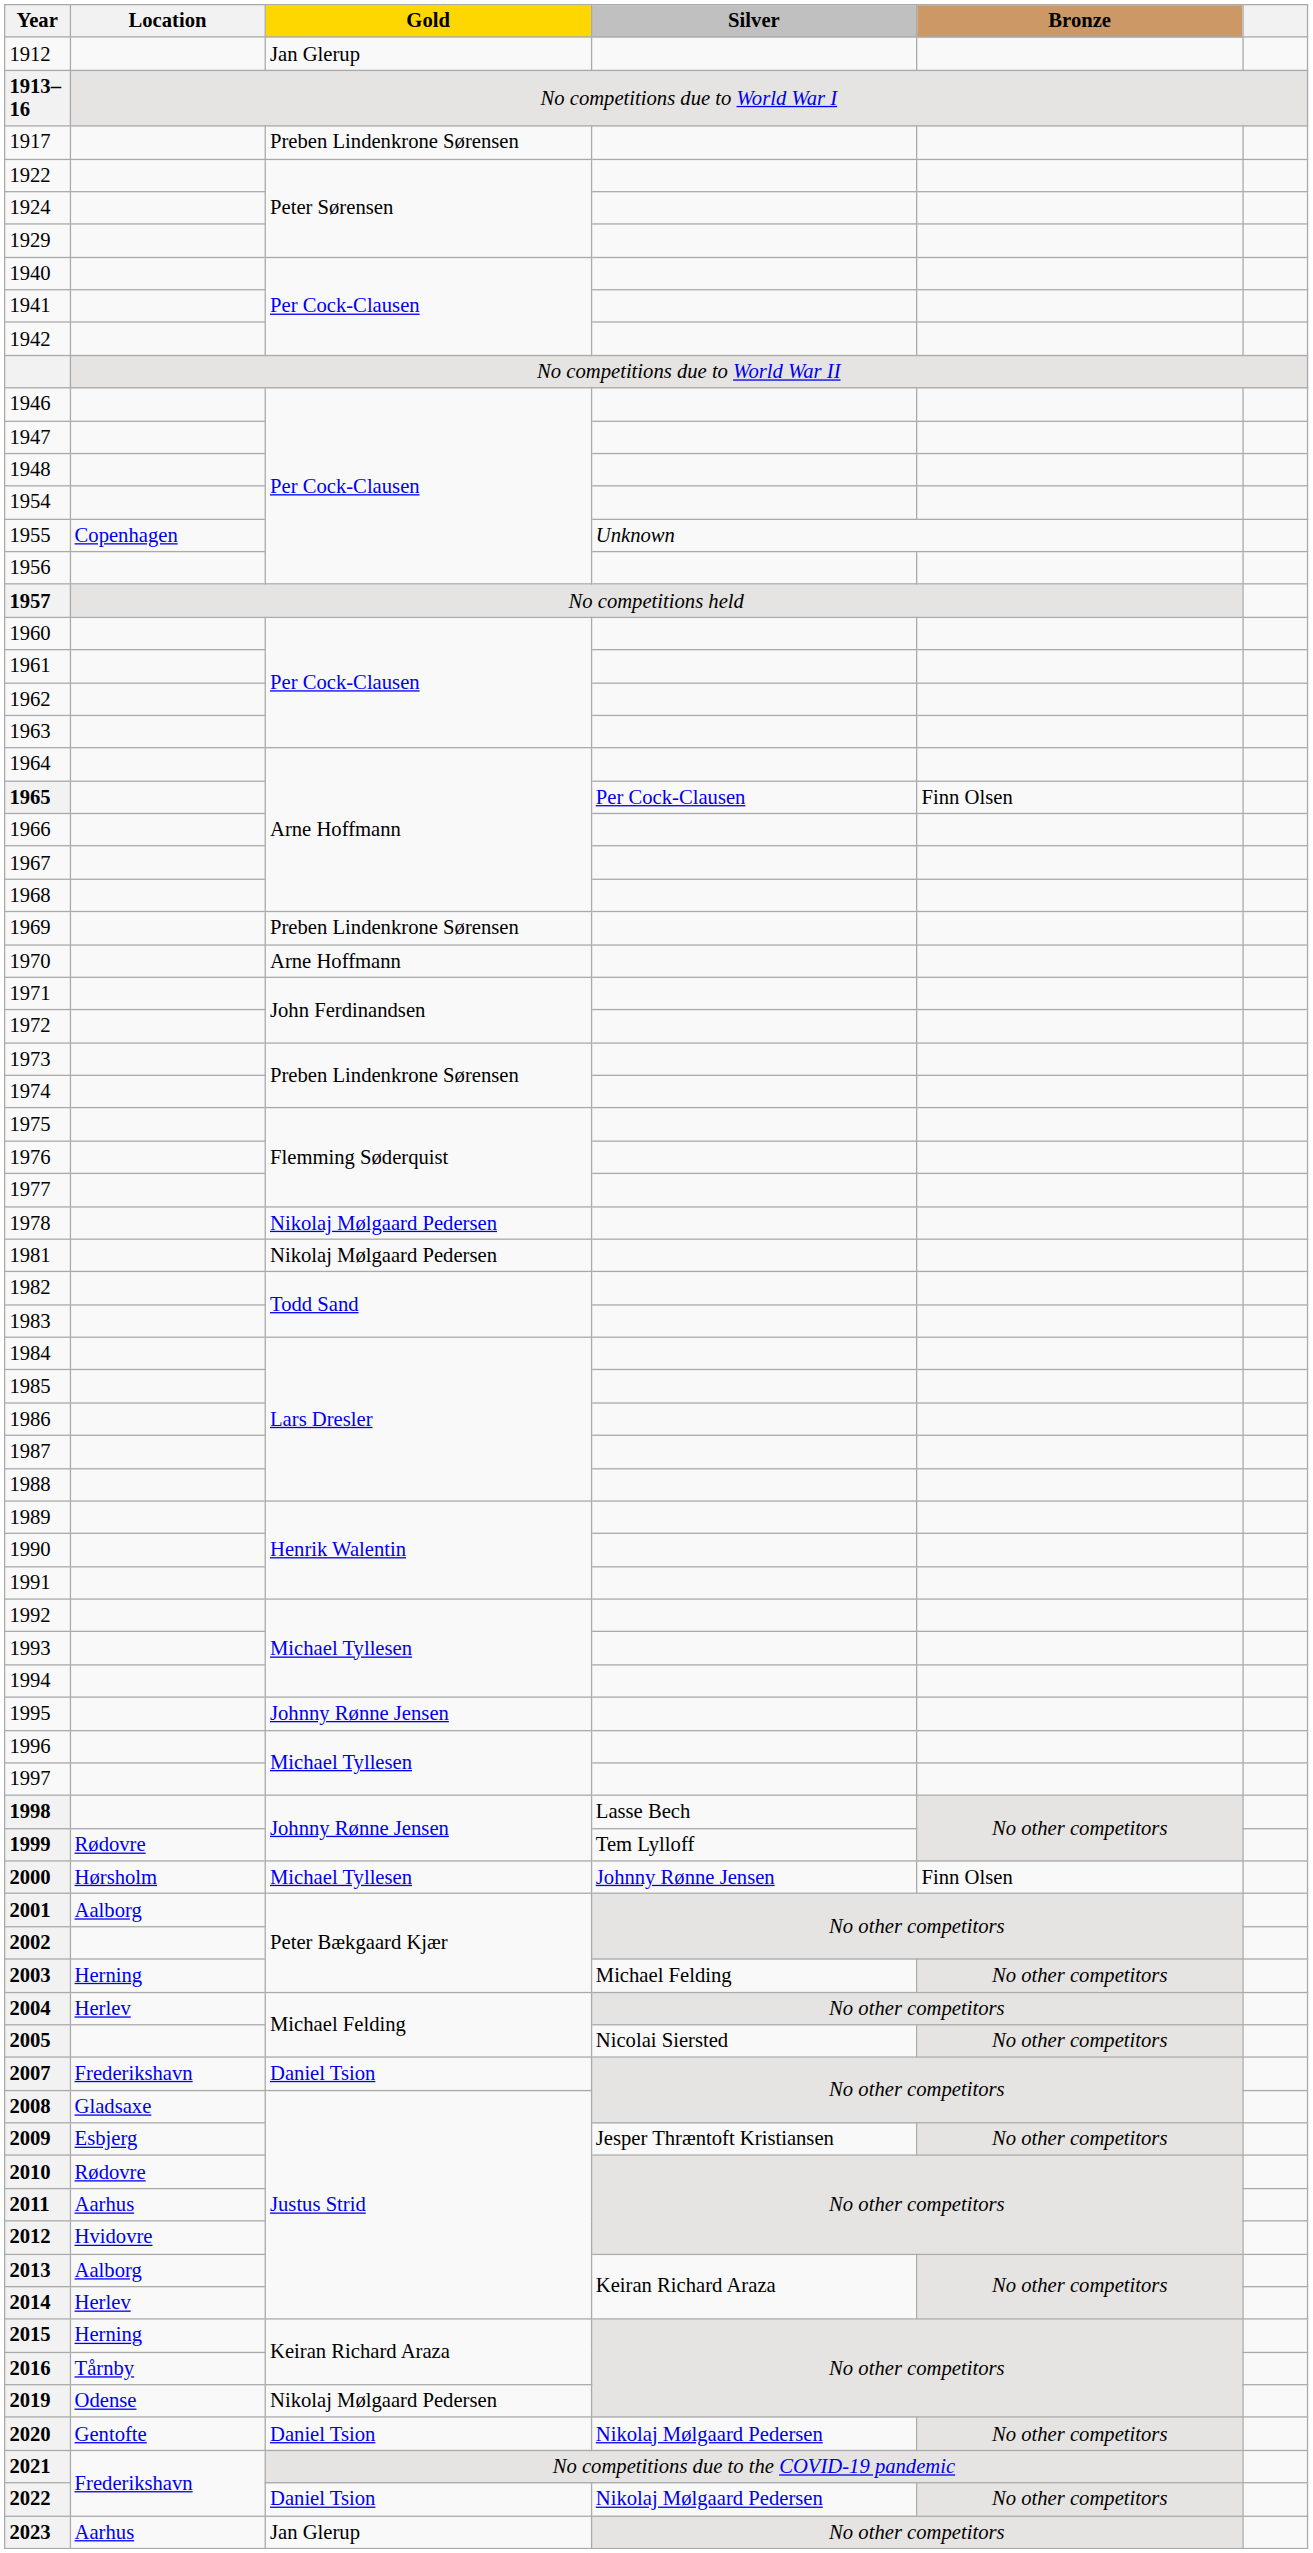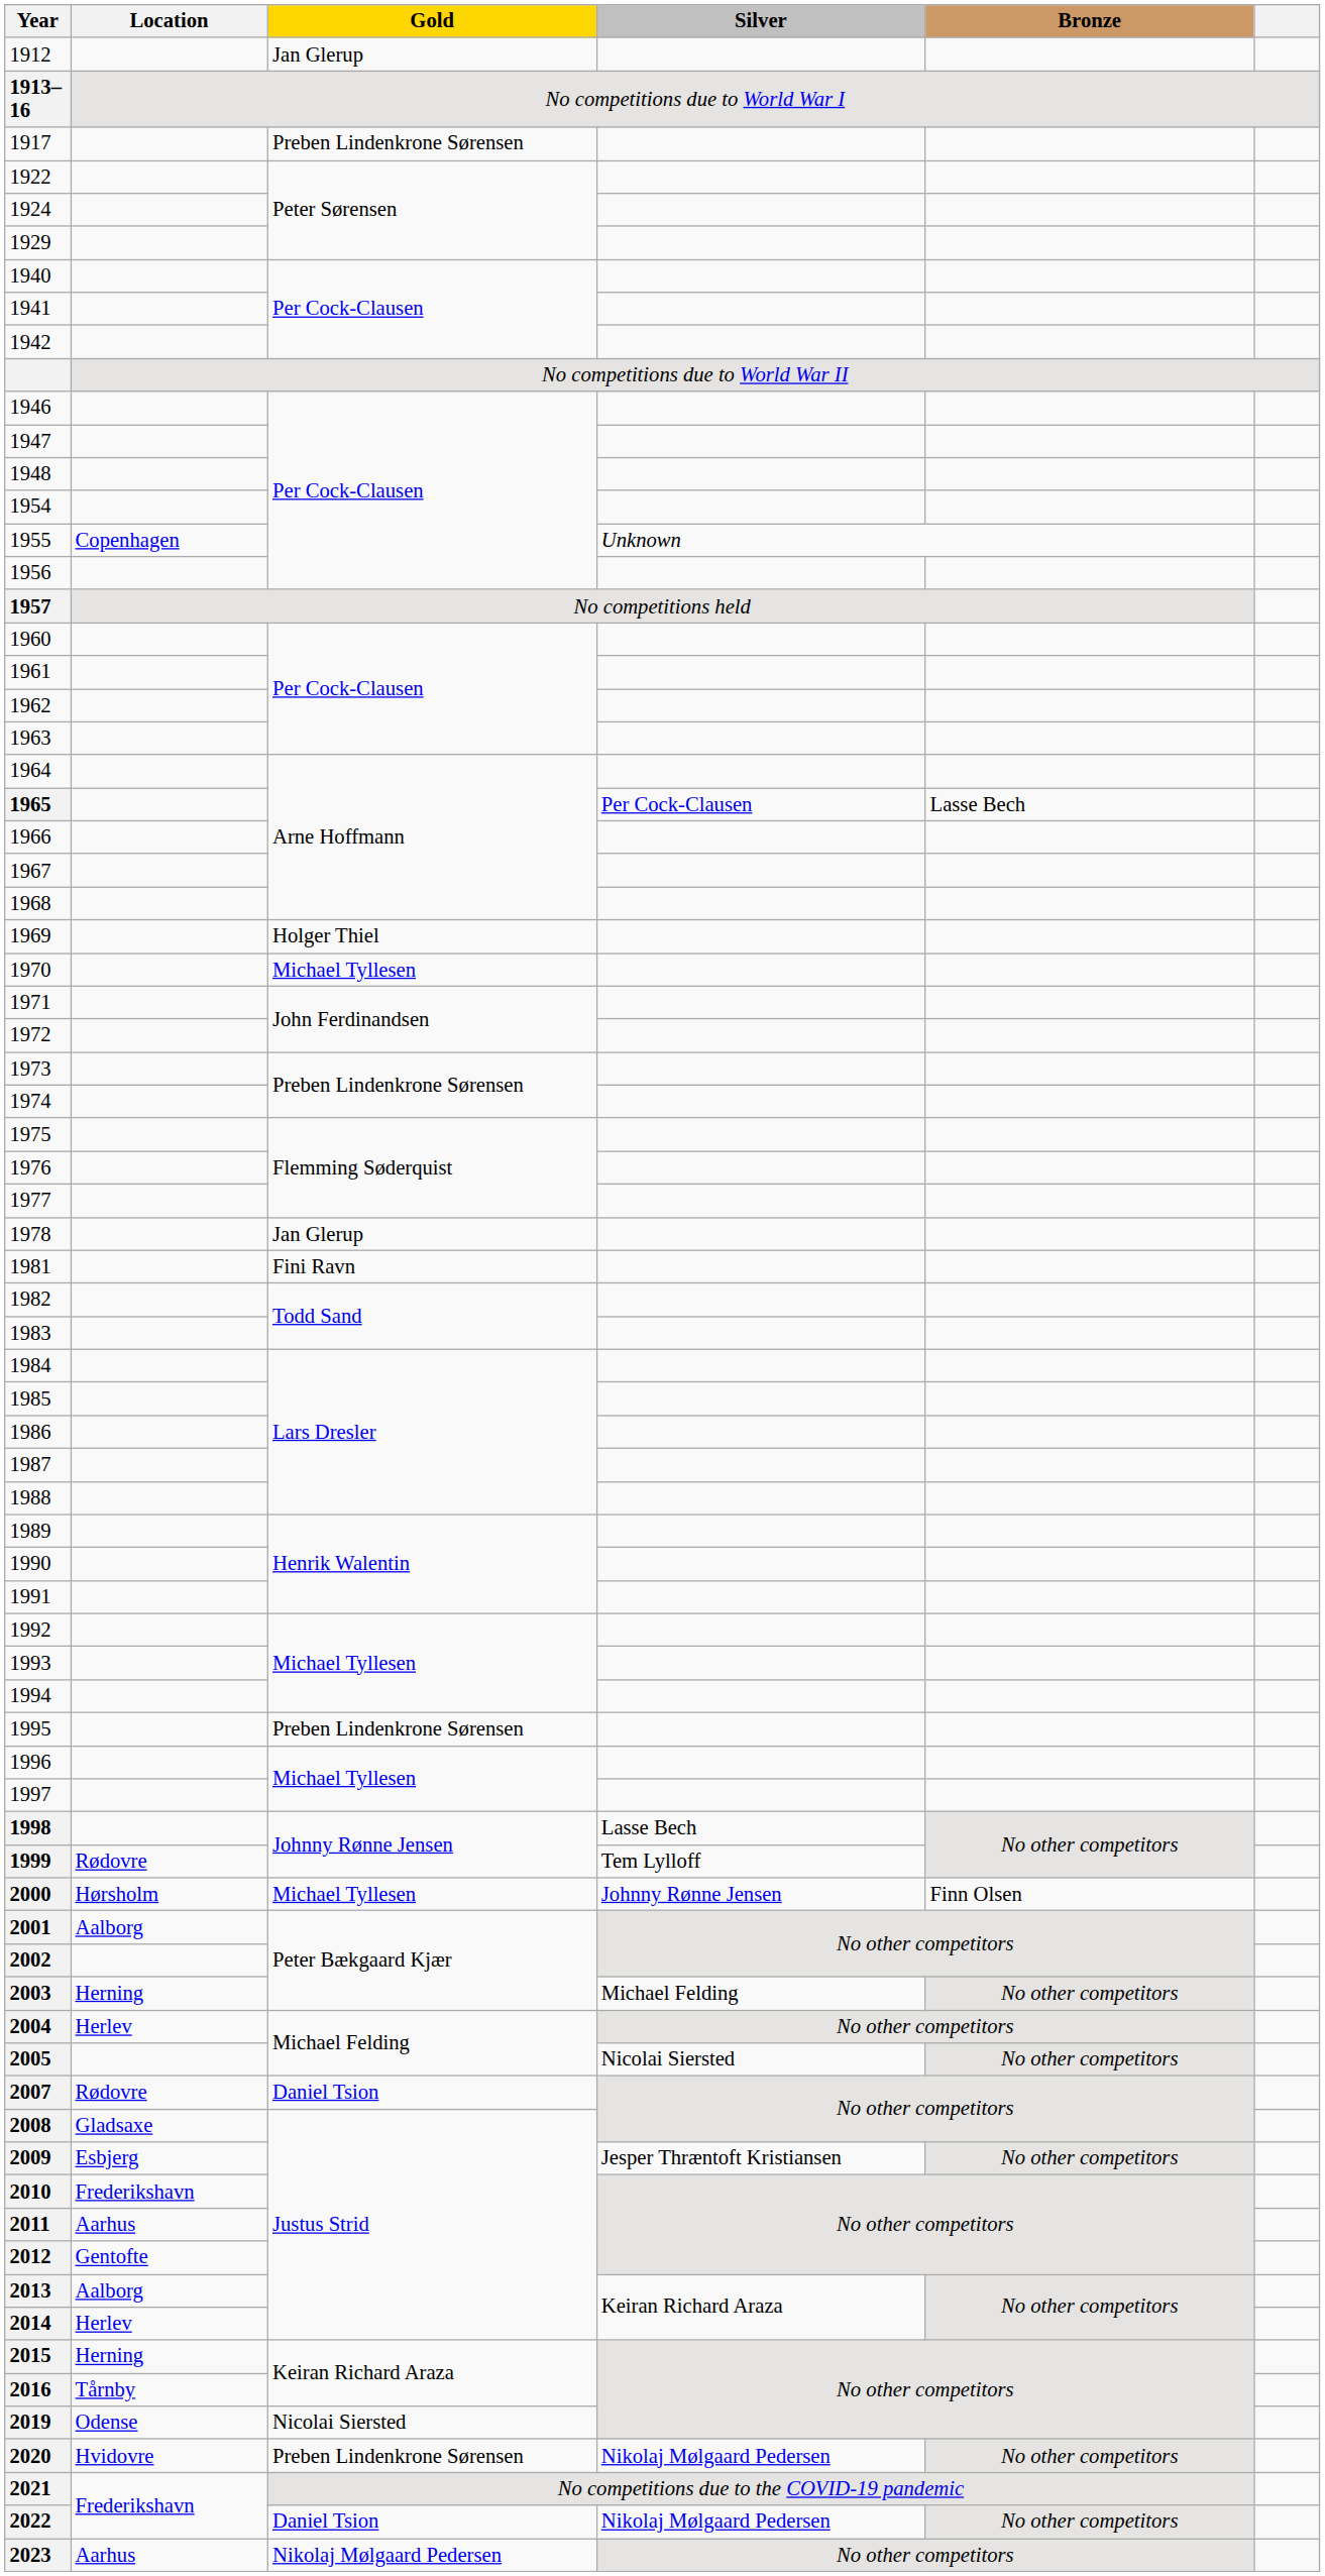 <table class="wikitable unsortable" style="text-align:left; width:80%">
 <tr>
 <th scope="col" style="text-align:center; width:5%">Year</th>
 <th scope="col" style="text-align:center; width:15%">Location</th>
 <td scope="col" style="text-align:center; width:25%; background:gold"><strong>Gold</strong></td>
 <td scope="col" style="text-align:center; width:25%; background:silver"><strong>Silver</strong></td>
 <td scope="col" style="text-align:center; width:25%; background:#c96"><strong>Bronze</strong></td>
 <th scope="col" style="text-align:center; width:5%"></th>
 </tr>
 <tr>
 <td>1912</td>
 <td></td>
 <td>Jan Glerup</td>
 <td></td>
 <td></td>
 <td></td>
 </tr>
 <tr>
 <th scope="row" style="text-align:left">1913–16</th>
 <td colspan="5" align="center" bgcolor="e5e4e2"><em>No competitions due to <a href='#'>World War I</a></em></td>
 </tr>
 <tr>
 <td>1917</td>
 <td></td>
 <td>Preben Lindenkrone Sørensen</td>
 <td></td>
 <td></td>
 <td></td>
 </tr>
 <tr>
 <td>1922</td>
 <td></td>
 <td rowspan="3">Peter Sørensen</td>
 <td></td>
 <td></td>
 <td></td>
 </tr>
 <tr>
 <td>1924</td>
 <td></td>
 <td></td>
 <td></td>
 <td></td>
 </tr>
 <tr>
 <td>1929</td>
 <td></td>
 <td></td>
 <td></td>
 <td></td>
 </tr>
 <tr>
 <td>1940</td>
 <td></td>
 <td rowspan="3"><a href='#'>Per Cock-Clausen</a></td>
 <td></td>
 <td></td>
 <td></td>
 </tr>
 <tr>
 <td>1941</td>
 <td></td>
 <td></td>
 <td></td>
 <td></td>
 </tr>
 <tr>
 <td>1942</td>
 <td></td>
 <td></td>
 <td></td>
 <td></td>
 </tr>
 <tr>
 <th scope="row" style="text-align:left"></th>
 <td colspan="5" align="center" bgcolor="e5e4e2"><em>No competitions due to <a href='#'>World War II</a></em></td>
 </tr>
 <tr>
 <td>1946</td>
 <td></td>
 <td rowspan="6"><a href='#'>Per Cock-Clausen</a></td>
 <td></td>
 <td></td>
 <td></td>
 </tr>
 <tr>
 <td>1947</td>
 <td></td>
 <td></td>
 <td></td>
 <td></td>
 </tr>
 <tr>
 <td>1948</td>
 <td></td>
 <td></td>
 <td></td>
 <td></td>
 </tr>
 <tr>
 <td>1954</td>
 <td></td>
 <td></td>
 <td></td>
 <td></td>
 </tr>
 <tr>
 <td>1955</td>
 <td><a href='#'>Copenhagen</a></td>
 <td colspan="2"><em>Unknown</em></td>
 <td></td>
 </tr>
 <tr>
 <td>1956</td>
 <td></td>
 <td></td>
 <td></td>
 <td></td>
 </tr>
 <tr>
 <th scope="row" style="text-align:left">1957</th>
 <td colspan="4" align="center" bgcolor="e5e4e2"><em>No competitions held</em></td>
 <td></td>
 </tr>
 <tr>
 <td>1960</td>
 <td></td>
 <td rowspan="4"><a href='#'>Per Cock-Clausen</a></td>
 <td></td>
 <td></td>
 <td></td>
 </tr>
 <tr>
 <td>1961</td>
 <td></td>
 <td></td>
 <td></td>
 <td></td>
 </tr>
 <tr>
 <td>1962</td>
 <td></td>
 <td></td>
 <td></td>
 <td></td>
 </tr>
 <tr>
 <td>1963</td>
 <td></td>
 <td></td>
 <td></td>
 <td></td>
 </tr>
 <tr>
 <td>1964</td>
 <td></td>
 <td rowspan="5">Arne Hoffmann</td>
 <td></td>
 <td></td>
 <td></td>
 </tr>
 <tr>
 <th scope="row" style="text-align:left">1965</th>
 <td></td>
 <td><a href='#'>Per Cock-Clausen</a></td>
-<td>Finn Olsen</td>
+<td>Lasse Bech</td>
 <td></td>
 </tr>
 <tr>
 <td>1966</td>
 <td></td>
 <td></td>
 <td></td>
 <td></td>
 </tr>
 <tr>
 <td>1967</td>
 <td></td>
 <td></td>
 <td></td>
 <td></td>
 </tr>
 <tr>
 <td>1968</td>
 <td></td>
 <td></td>
 <td></td>
 <td></td>
 </tr>
 <tr>
 <td>1969</td>
 <td></td>
-<td>Preben Lindenkrone Sørensen</td>
+<td>Holger Thiel</td>
 <td></td>
 <td></td>
 <td></td>
 </tr>
 <tr>
 <td>1970</td>
 <td></td>
-<td>Arne Hoffmann</td>
+<td><a href='#'>Michael Tyllesen</a></td>
 <td></td>
 <td></td>
 <td></td>
 </tr>
 <tr>
 <td>1971</td>
 <td></td>
 <td rowspan="2">John Ferdinandsen</td>
 <td></td>
 <td></td>
 <td></td>
 </tr>
 <tr>
 <td>1972</td>
 <td></td>
 <td></td>
 <td></td>
 <td></td>
 </tr>
 <tr>
 <td>1973</td>
 <td></td>
 <td rowspan="2">Preben Lindenkrone Sørensen</td>
 <td></td>
 <td></td>
 <td></td>
 </tr>
 <tr>
 <td>1974</td>
 <td></td>
 <td></td>
 <td></td>
 <td></td>
 </tr>
 <tr>
 <td>1975</td>
 <td></td>
 <td rowspan="3">Flemming Søderquist</td>
 <td></td>
 <td></td>
 <td></td>
 </tr>
 <tr>
 <td>1976</td>
 <td></td>
 <td></td>
 <td></td>
 <td></td>
 </tr>
 <tr>
 <td>1977</td>
 <td></td>
 <td></td>
 <td></td>
 <td></td>
 </tr>
 <tr>
 <td>1978</td>
 <td></td>
-<td><a href='#'>Nikolaj Mølgaard Pedersen</a></td>
+<td>Jan Glerup</td>
 <td></td>
 <td></td>
 <td></td>
 </tr>
 <tr>
 <td>1981</td>
 <td></td>
-<td>Nikolaj Mølgaard Pedersen</td>
+<td>Fini Ravn</td>
 <td></td>
 <td></td>
 <td></td>
 </tr>
 <tr>
 <td>1982</td>
 <td></td>
 <td rowspan="2"><a href='#'>Todd Sand</a></td>
 <td></td>
 <td></td>
 <td></td>
 </tr>
 <tr>
 <td>1983</td>
 <td></td>
 <td></td>
 <td></td>
 <td></td>
 </tr>
 <tr>
 <td>1984</td>
 <td></td>
 <td rowspan="5"><a href='#'>Lars Dresler</a></td>
 <td></td>
 <td></td>
 <td></td>
 </tr>
 <tr>
 <td>1985</td>
 <td></td>
 <td></td>
 <td></td>
 <td></td>
 </tr>
 <tr>
 <td>1986</td>
 <td></td>
 <td></td>
 <td></td>
 <td></td>
 </tr>
 <tr>
 <td>1987</td>
 <td></td>
 <td></td>
 <td></td>
 <td></td>
 </tr>
 <tr>
 <td>1988</td>
 <td></td>
 <td></td>
 <td></td>
 <td></td>
 </tr>
 <tr>
 <td>1989</td>
 <td></td>
 <td rowspan="3"><a href='#'>Henrik Walentin</a></td>
 <td></td>
 <td></td>
 <td></td>
 </tr>
 <tr>
 <td>1990</td>
 <td></td>
 <td></td>
 <td></td>
 <td></td>
 </tr>
 <tr>
 <td>1991</td>
 <td></td>
 <td></td>
 <td></td>
 <td></td>
 </tr>
 <tr>
 <td>1992</td>
 <td></td>
 <td rowspan="3"><a href='#'>Michael Tyllesen</a></td>
 <td></td>
 <td></td>
 <td></td>
 </tr>
 <tr>
 <td>1993</td>
 <td></td>
 <td></td>
 <td></td>
 <td></td>
 </tr>
 <tr>
 <td>1994</td>
 <td></td>
 <td></td>
 <td></td>
 <td></td>
 </tr>
 <tr>
 <td>1995</td>
 <td></td>
-<td><a href='#'>Johnny Rønne Jensen</a></td>
+<td>Preben Lindenkrone Sørensen</td>
 <td></td>
 <td></td>
 <td></td>
 </tr>
 <tr>
 <td>1996</td>
 <td></td>
 <td rowspan="2"><a href='#'>Michael Tyllesen</a></td>
 <td></td>
 <td></td>
 <td></td>
 </tr>
 <tr>
 <td>1997</td>
 <td></td>
 <td></td>
 <td></td>
 <td></td>
 </tr>
 <tr>
 <th scope="row" style="text-align:left">1998</th>
 <td></td>
 <td rowspan="2"><a href='#'>Johnny Rønne Jensen</a></td>
 <td>Lasse Bech</td>
 <td rowspan="2" align="center" bgcolor="e5e4e2"><em>No other competitors</em></td>
 <td></td>
 </tr>
 <tr>
 <th scope="row" style="text-align:left">1999</th>
 <td><a href='#'>Rødovre</a></td>
 <td>Tem Lylloff</td>
 <td></td>
 </tr>
 <tr>
 <th scope="row" style="text-align:left">2000</th>
 <td><a href='#'>Hørsholm</a></td>
 <td><a href='#'>Michael Tyllesen</a></td>
 <td><a href='#'>Johnny Rønne Jensen</a></td>
 <td>Finn Olsen</td>
 <td></td>
 </tr>
 <tr>
 <th scope="row" style="text-align:left">2001</th>
 <td><a href='#'>Aalborg</a></td>
 <td rowspan="3">Peter Bækgaard Kjær</td>
 <td colspan="2" rowspan="2" align="center" bgcolor="e5e4e2"><em>No other competitors</em></td>
 <td></td>
 </tr>
 <tr>
 <th scope="row" style="text-align:left">2002</th>
 <td></td>
 <td></td>
 </tr>
 <tr>
 <th scope="row" style="text-align:left">2003</th>
 <td><a href='#'>Herning</a></td>
 <td>Michael Felding</td>
 <td align="center" bgcolor="e5e4e2"><em>No other competitors</em></td>
 <td></td>
 </tr>
 <tr>
 <th scope="row" style="text-align:left">2004</th>
 <td><a href='#'>Herlev</a></td>
 <td rowspan="2">Michael Felding</td>
 <td colspan="2" align="center" bgcolor="e5e4e2"><em>No other competitors</em></td>
 <td></td>
 </tr>
 <tr>
 <th scope="row" style="text-align:left">2005</th>
 <td></td>
 <td>Nicolai Siersted</td>
 <td align="center" bgcolor="e5e4e2"><em>No other competitors</em></td>
 <td></td>
 </tr>
 <tr>
 <th scope="row" style="text-align:left">2007</th>
-<td><a href='#'>Frederikshavn</a></td>
+<td><a href='#'>Rødovre</a></td>
 <td><a href='#'>Daniel Tsion</a></td>
 <td colspan="2" rowspan="2" align="center" bgcolor="e5e4e2"><em>No other competitors</em></td>
 <td></td>
 </tr>
 <tr>
 <th scope="row" style="text-align:left">2008</th>
 <td><a href='#'>Gladsaxe</a></td>
 <td rowspan="7"><a href='#'>Justus Strid</a></td>
 <td></td>
 </tr>
 <tr>
 <th scope="row" style="text-align:left">2009</th>
 <td><a href='#'>Esbjerg</a></td>
 <td>Jesper Thræntoft Kristiansen</td>
 <td align="center" bgcolor="e5e4e2"><em>No other competitors</em></td>
 <td></td>
 </tr>
 <tr>
 <th scope="row" style="text-align:left">2010</th>
-<td><a href='#'>Rødovre</a></td>
+<td><a href='#'>Frederikshavn</a></td>
 <td colspan="2" rowspan="3" align="center" bgcolor="e5e4e2"><em>No other competitors</em></td>
 <td></td>
 </tr>
 <tr>
 <th scope="row" style="text-align:left">2011</th>
 <td><a href='#'>Aarhus</a></td>
 <td></td>
 </tr>
 <tr>
 <th scope="row" style="text-align:left">2012</th>
-<td><a href='#'>Hvidovre</a></td>
+<td><a href='#'>Gentofte</a></td>
 <td></td>
 </tr>
 <tr>
 <th scope="row" style="text-align:left">2013</th>
 <td><a href='#'>Aalborg</a></td>
 <td rowspan="2">Keiran Richard Araza</td>
 <td rowspan="2" align="center" bgcolor="e5e4e2"><em>No other competitors</em></td>
 <td></td>
 </tr>
 <tr>
 <th scope="row" style="text-align:left">2014</th>
 <td><a href='#'>Herlev</a></td>
 <td></td>
 </tr>
 <tr>
 <th scope="row" style="text-align:left">2015</th>
 <td><a href='#'>Herning</a></td>
 <td rowspan="2">Keiran Richard Araza</td>
 <td colspan="2" rowspan="3" align="center" bgcolor="e5e4e2"><em>No other competitors</em></td>
 <td></td>
 </tr>
 <tr>
 <th scope="row" style="text-align:left">2016</th>
 <td><a href='#'>Tårnby</a></td>
 <td></td>
 </tr>
 <tr>
 <th scope="row" style="text-align:left">2019</th>
 <td><a href='#'>Odense</a></td>
-<td>Nikolaj Mølgaard Pedersen</td>
+<td>Nicolai Siersted</td>
 <td></td>
 </tr>
 <tr>
 <th scope="row" style="text-align:left">2020</th>
-<td><a href='#'>Gentofte</a></td>
-<td><a href='#'>Daniel Tsion</a></td>
+<td><a href='#'>Hvidovre</a></td>
+<td>Preben Lindenkrone Sørensen</td>
 <td><a href='#'>Nikolaj Mølgaard Pedersen</a></td>
 <td align="center" bgcolor="e5e4e2"><em>No other competitors</em></td>
 <td></td>
 </tr>
 <tr>
 <th scope="row" style="text-align:left">2021</th>
 <td rowspan="2"><a href='#'>Frederikshavn</a></td>
 <td colspan="3" align="center" bgcolor="e5e4e2"><em>No competitions due to the <a href='#'>COVID-19 pandemic</a></em></td>
 <td></td>
 </tr>
 <tr>
 <th scope="row" style="text-align:left">2022</th>
 <td><a href='#'>Daniel Tsion</a></td>
 <td><a href='#'>Nikolaj Mølgaard Pedersen</a></td>
 <td align="center" bgcolor="e5e4e2"><em>No other competitors</em></td>
 <td></td>
 </tr>
 <tr>
 <th scope="row" style="text-align:left">2023</th>
 <td><a href='#'>Aarhus</a></td>
-<td>Jan Glerup</td>
+<td><a href='#'>Nikolaj Mølgaard Pedersen</a></td>
 <td colspan="2" align="center" bgcolor="e5e4e2"><em>No other competitors</em></td>
 <td></td>
 </tr>
 </table>
